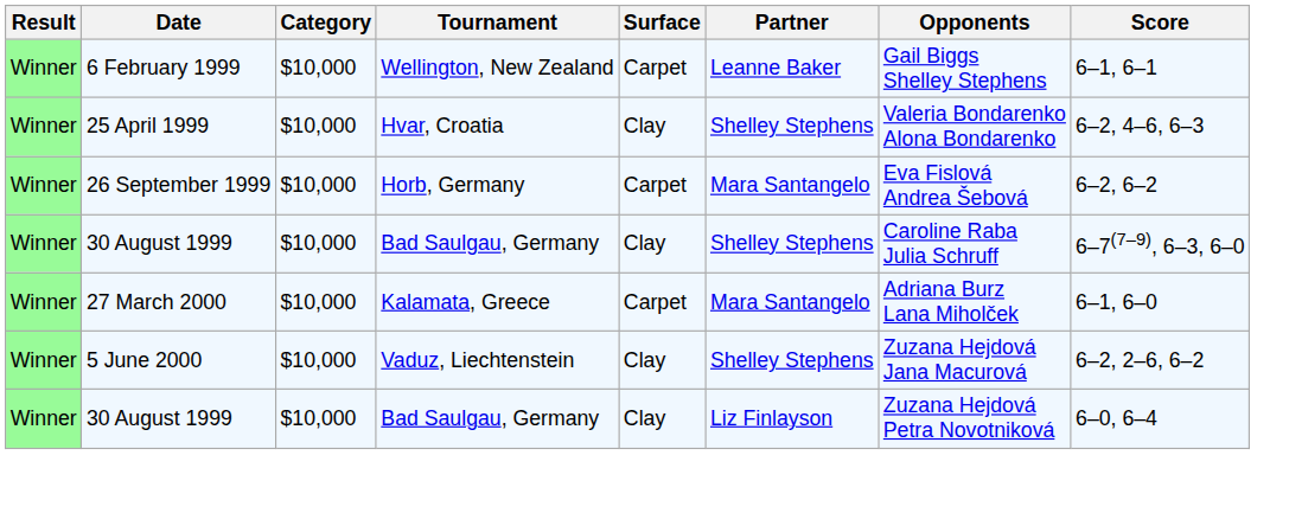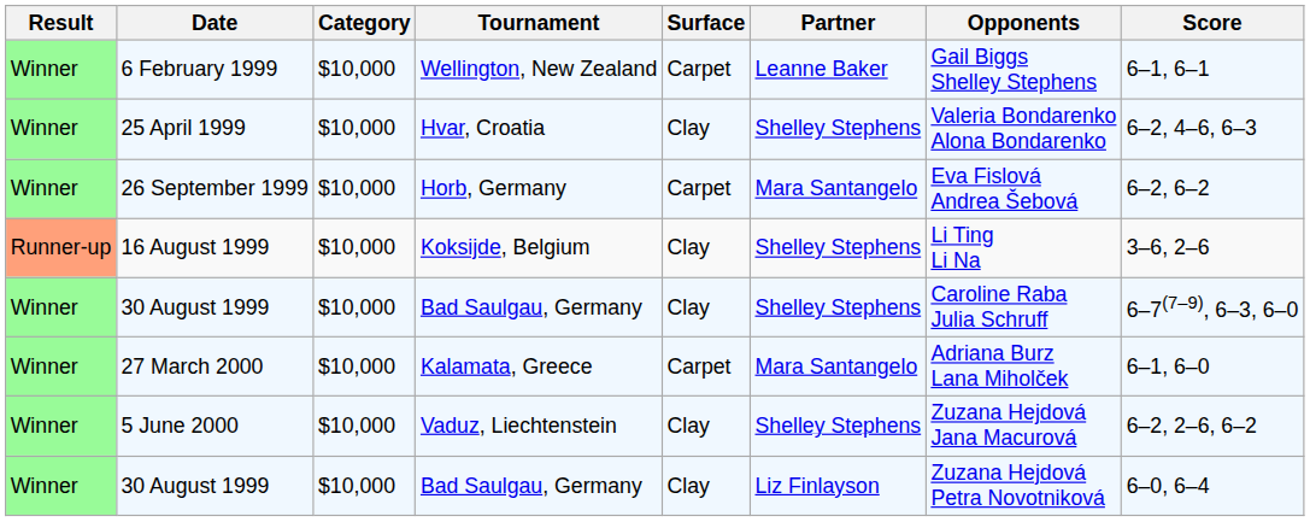 <table class="sortable wikitable" style=font-size:97%>
 <tr>
 <th>Result</th>
 <th>Date</th>
 <th>Category</th>
 <th>Tournament</th>
 <th>Surface</th>
 <th>Partner</th>
 <th>Opponents</th>
 <th>Score</th>
 </tr>
 <tr bgcolor="#f0f8ff">
 <td bgcolor="98FB98">Winner</td>
 <td>6 February 1999</td>
 <td>$10,000</td>
 <td><a href='#'>Wellington</a>, New Zealand</td>
 <td>Carpet</td>
 <td> <a href='#'>Leanne Baker</a></td>
 <td> <a href='#'>Gail Biggs</a><br> <a href='#'>Shelley Stephens</a></td>
 <td>6–1, 6–1</td>
 </tr>
 <tr bgcolor="#f0f8ff">
 <td style="background:#98fb98;">Winner</td>
 <td>25 April 1999</td>
 <td>$10,000</td>
 <td><a href='#'>Hvar</a>, Croatia</td>
 <td>Clay</td>
 <td> <a href='#'>Shelley Stephens</a></td>
 <td> <a href='#'>Valeria Bondarenko</a> <br>  <a href='#'>Alona Bondarenko</a></td>
 <td>6–2, 4–6, 6–3</td>
 </tr>
 <tr style="background:#f0f8ff;">
 <td style="background:#98fb98;">Winner</td>
 <td>26 September 1999</td>
 <td>$10,000</td>
 <td><a href='#'>Horb</a>, Germany</td>
 <td>Carpet</td>
 <td> <a href='#'>Mara Santangelo</a></td>
 <td> <a href='#'>Eva Fislová</a> <br>  <a href='#'>Andrea Šebová</a></td>
 <td>6–2, 6–2</td>
+</tr>
+<tr>
+<td bgcolor=FFA07A>Runner-up</td>
+<td>16 August 1999</td>
+<td>$10,000</td>
+<td><a href='#'>Koksijde</a>, Belgium</td>
+<td>Clay</td>
+<td> <a href='#'>Shelley Stephens</a></td>
+<td> <a href='#'>Li Ting</a> <br>  <a href='#'>Li Na</a></td>
+<td>3–6, 2–6</td>
 </tr>
 <tr bgcolor="#f0f8ff">
 <td style="background:#98fb98;">Winner</td>
 <td>30 August 1999</td>
 <td>$10,000</td>
 <td><a href='#'>Bad Saulgau</a>, Germany</td>
 <td>Clay</td>
 <td> <a href='#'>Shelley Stephens</a></td>
 <td> <a href='#'>Caroline Raba</a> <br>  <a href='#'>Julia Schruff</a></td>
 <td>6–7<sup>(7–9)</sup>, 6–3, 6–0</td>
 </tr>
 <tr bgcolor="#f0f8ff">
 <td style="background:#98fb98;">Winner</td>
 <td>27 March 2000</td>
 <td>$10,000</td>
 <td><a href='#'>Kalamata</a>, Greece</td>
 <td>Carpet</td>
 <td> <a href='#'>Mara Santangelo</a></td>
 <td> <a href='#'>Adriana Burz</a> <br>  <a href='#'>Lana Miholček</a></td>
 <td>6–1, 6–0</td>
 </tr>
 <tr style="background:#f0f8ff;">
 <td style="background:#98fb98;">Winner</td>
 <td>5 June 2000</td>
 <td>$10,000</td>
 <td><a href='#'>Vaduz</a>, Liechtenstein</td>
 <td>Clay</td>
 <td> <a href='#'>Shelley Stephens</a></td>
 <td> <a href='#'>Zuzana Hejdová</a> <br>  <a href='#'>Jana Macurová</a></td>
 <td>6–2, 2–6, 6–2</td>
 </tr>
 <tr bgcolor="#f0f8ff">
 <td style="background:#98fb98;">Winner</td>
 <td>30 August 1999</td>
 <td>$10,000</td>
 <td><a href='#'>Bad Saulgau</a>, Germany</td>
 <td>Clay</td>
 <td> <a href='#'>Liz Finlayson</a></td>
 <td> <a href='#'>Zuzana Hejdová</a> <br>  <a href='#'>Petra Novotniková</a></td>
 <td>6–0, 6–4</td>
 </tr>
 </table>
